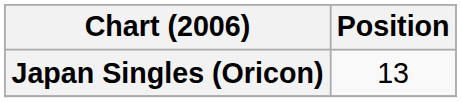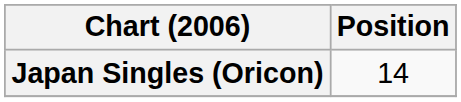 <table class="wikitable plainrowheaders">
 <tr>
 <th>Chart (2006)</th>
 <th>Position</th>
 </tr>
 <tr>
 <th scope="row">Japan Singles (Oricon)</th>
-<td style="text-align:center;">13</td>
+<td style="text-align:center;">14</td>
 </tr>
 <tr>
 </tr>
 </table>
